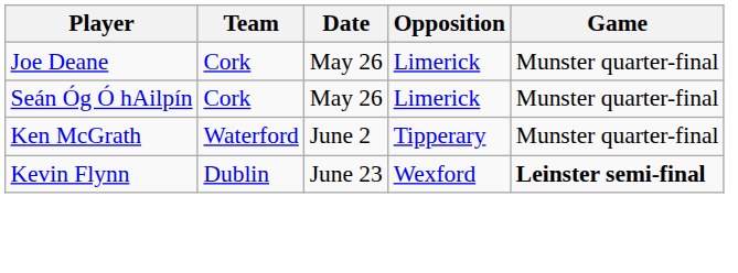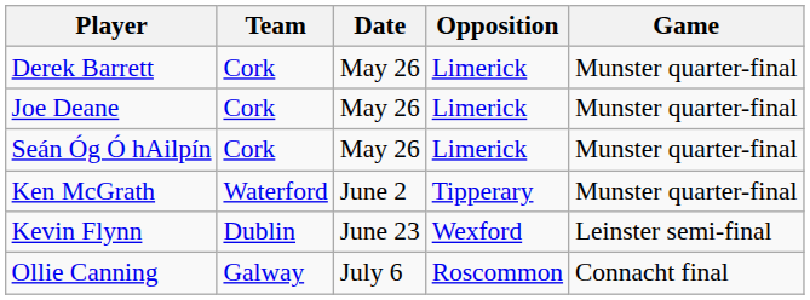 <table class="wikitable">
 <tr>
 <th>Player</th>
 <th>Team</th>
 <th>Date</th>
 <th>Opposition</th>
 <th>Game</th>
+</tr>
+<tr>
+<td><a href='#'>Derek Barrett</a></td>
+<td><a href='#'>Cork</a></td>
+<td>May 26</td>
+<td><a href='#'>Limerick</a></td>
+<td>Munster quarter-final</td>
 </tr>
 <tr>
 <td><a href='#'>Joe Deane</a></td>
 <td><a href='#'>Cork</a></td>
 <td>May 26</td>
 <td><a href='#'>Limerick</a></td>
 <td>Munster quarter-final</td>
 </tr>
 <tr>
 <td><a href='#'>Seán Óg Ó hAilpín</a></td>
 <td><a href='#'>Cork</a></td>
 <td>May 26</td>
 <td><a href='#'>Limerick</a></td>
 <td>Munster quarter-final</td>
 </tr>
 <tr>
 <td><a href='#'>Ken McGrath</a></td>
 <td><a href='#'>Waterford</a></td>
 <td>June 2</td>
 <td><a href='#'>Tipperary</a></td>
 <td>Munster quarter-final</td>
 </tr>
 <tr>
 <td><a href='#'>Kevin Flynn</a></td>
 <td><a href='#'>Dublin</a></td>
 <td>June 23</td>
 <td><a href='#'>Wexford</a></td>
-<td><strong>Leinster semi-final</strong></td>
+<td>Leinster semi-final</td>
+</tr>
+<tr>
+<td><a href='#'>Ollie Canning</a></td>
+<td><a href='#'>Galway</a></td>
+<td>July 6</td>
+<td><a href='#'>Roscommon</a></td>
+<td>Connacht final</td>
 </tr>
 </table>
